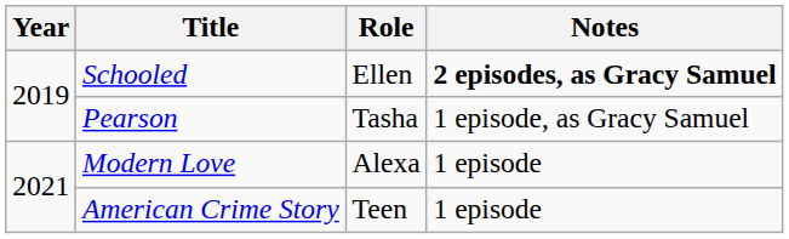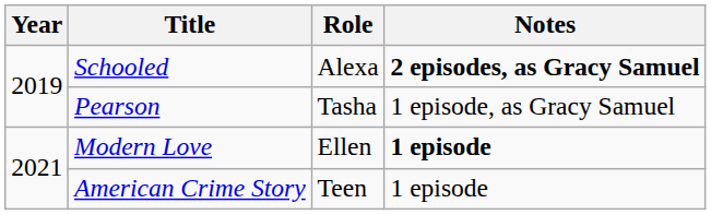 <table class="wikitable sortable">
 <tr>
 <th>Year</th>
 <th>Title</th>
 <th>Role</th>
 <th class="unsortable">Notes</th>
 </tr>
 <tr>
 <td rowspan="2">2019</td>
 <td><em><a href='#'>Schooled</a></em></td>
-<td>Ellen</td>
+<td>Alexa</td>
 <td><strong>2 episodes, as Gracy Samuel</strong></td>
 </tr>
 <tr>
 <td><em><a href='#'>Pearson</a></em></td>
 <td>Tasha</td>
 <td>1 episode, as Gracy Samuel</td>
 </tr>
 <tr>
 <td rowspan="2">2021</td>
 <td><em><a href='#'>Modern Love</a></em></td>
-<td>Alexa</td>
-<td>1 episode</td>
+<td>Ellen</td>
+<td><strong>1 episode</strong></td>
 </tr>
 <tr>
 <td><em><a href='#'>American Crime Story</a></em></td>
 <td>Teen</td>
 <td>1 episode</td>
 </tr>
 </table>
